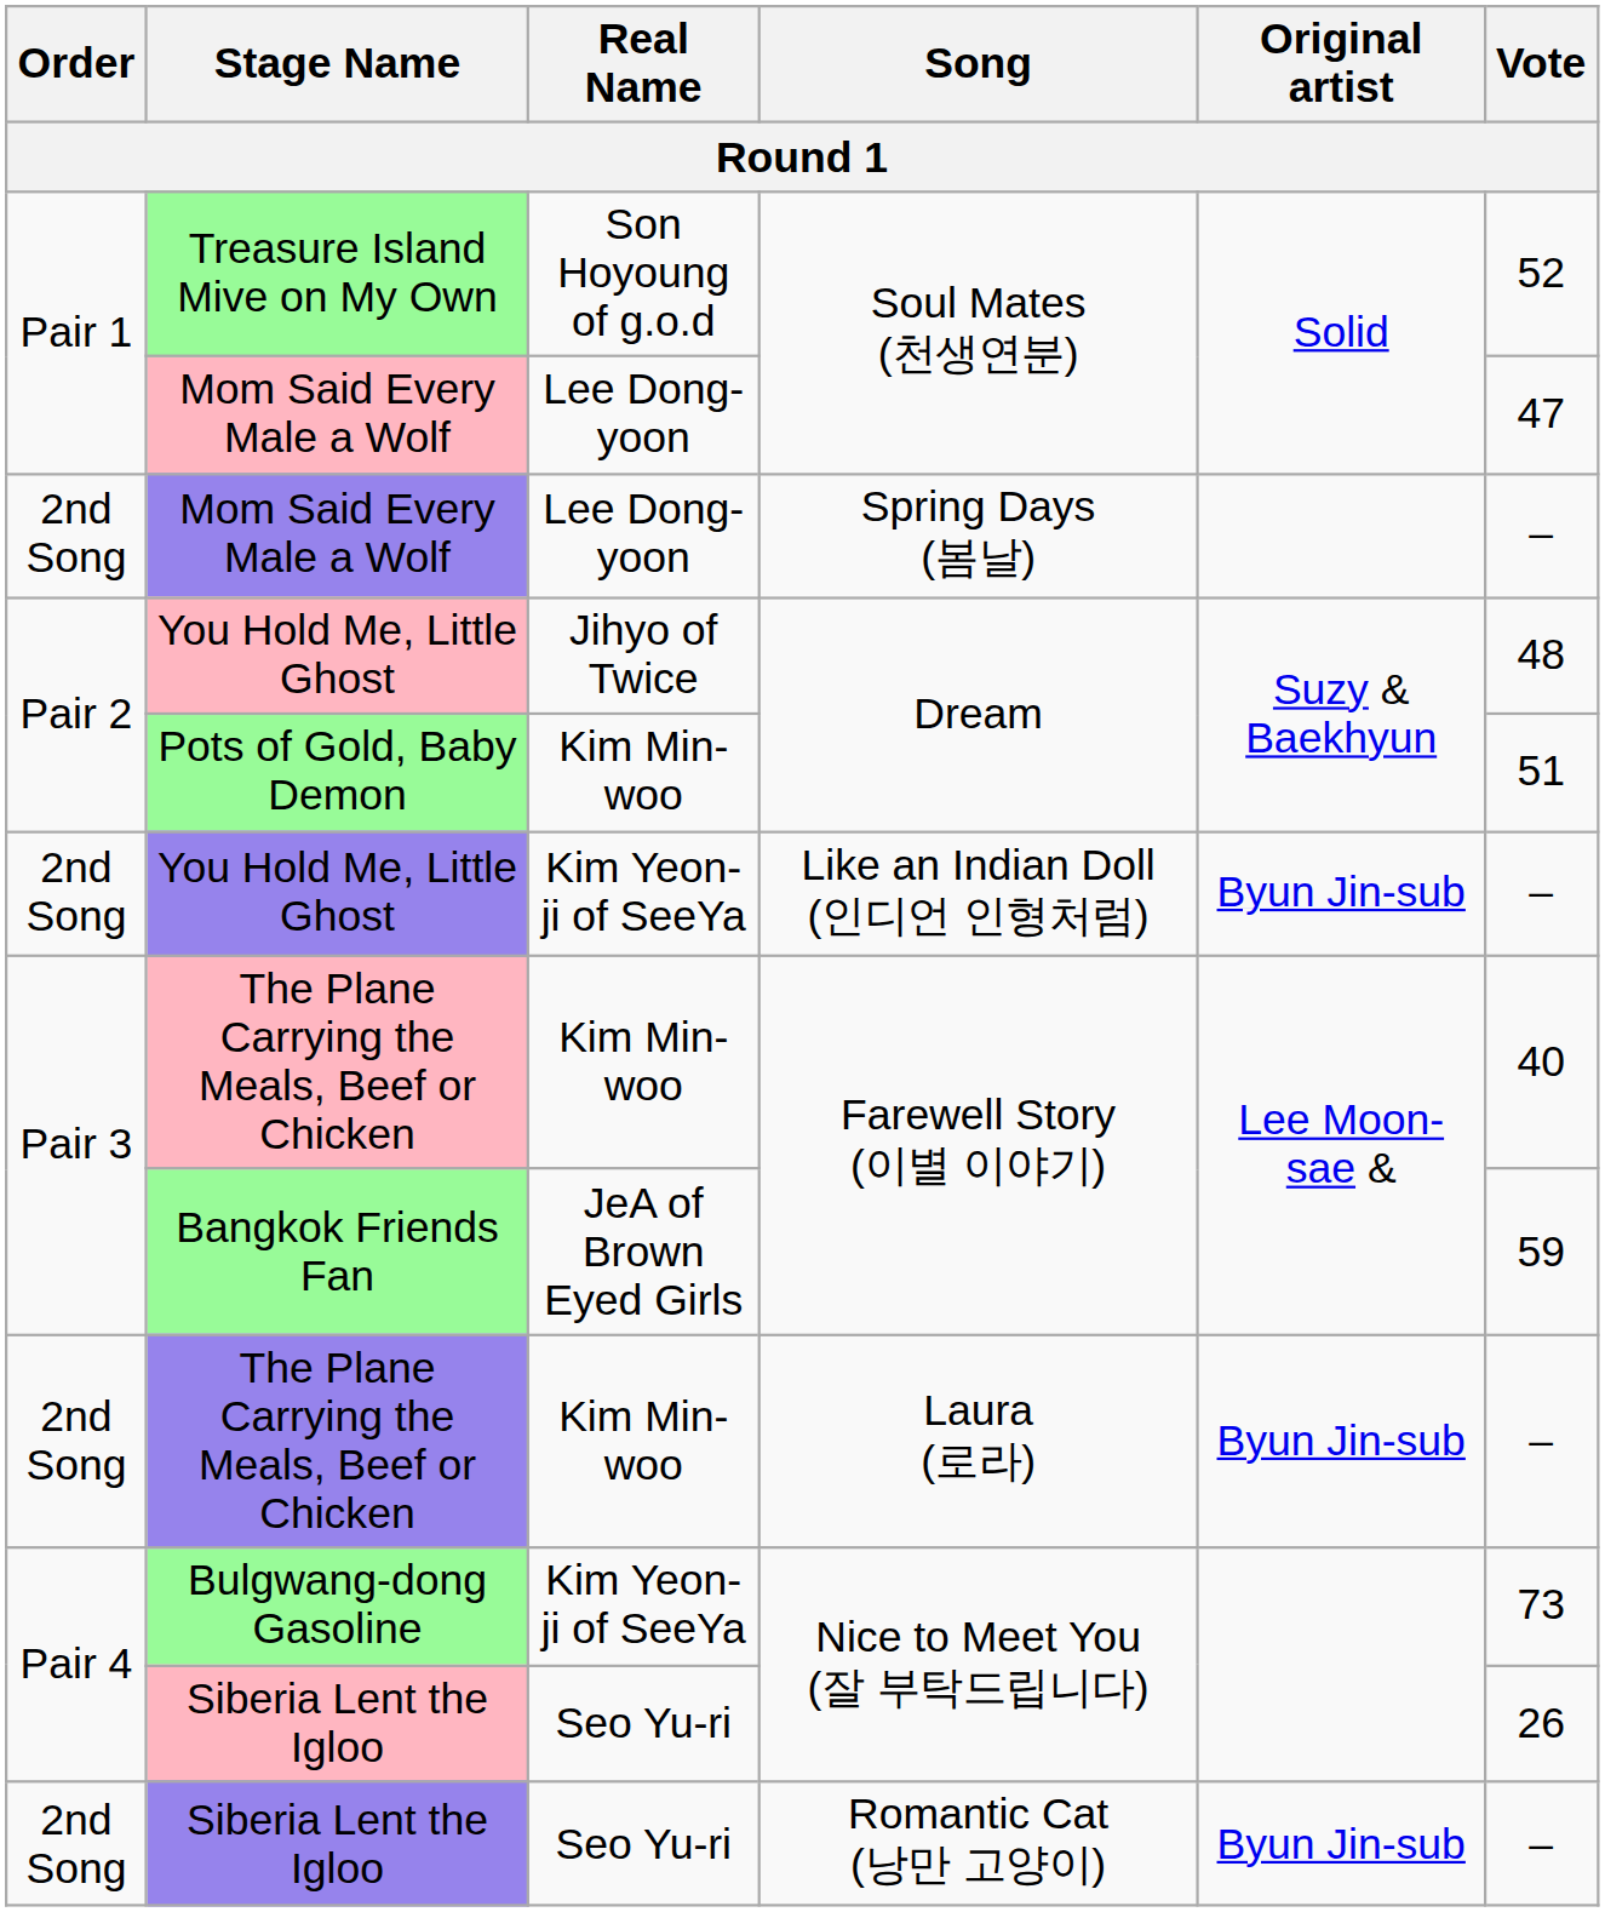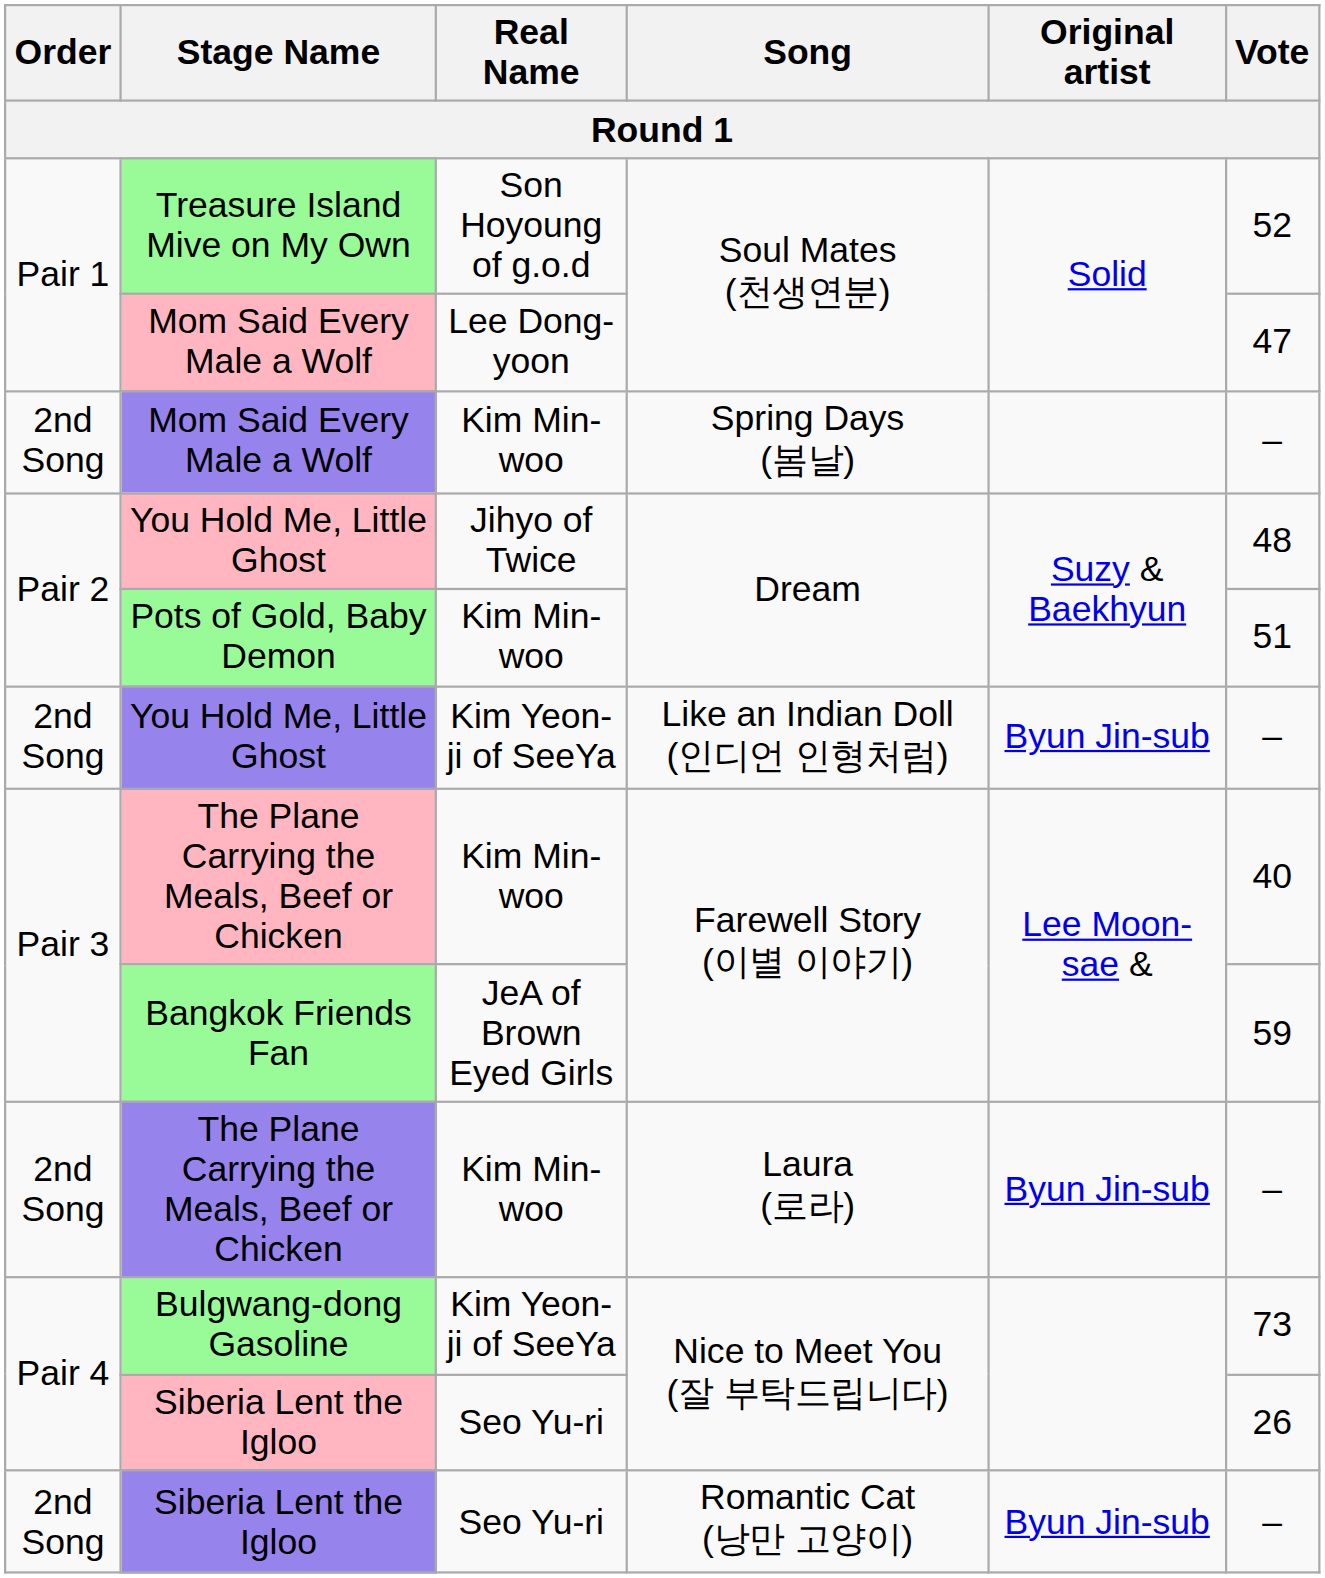 <table class="wikitable" style="text-align:center; width:95%;">
 <tr>
 <th style="width:1%;">Order</th>
 <th style="width:20%;">Stage Name</th>
 <th style="width:12%;">Real Name</th>
 <th style="width:23%;">Song</th>
 <th style="width:15%;">Original artist</th>
 <th style="width:1%;">Vote</th>
 </tr>
 <tr>
 <th colspan=6>Round 1</th>
 </tr>
 <tr>
 <td rowspan=2>Pair 1</td>
 <td bgcolor="palegreen">Treasure Island Mive on My Own</td>
 <td>Son Hoyoung of g.o.d</td>
 <td rowspan=2>Soul Mates<br>(천생연분)</td>
 <td rowspan=2><a href='#'>Solid</a></td>
 <td>52</td>
 </tr>
 <tr>
 <td bgcolor="lightpink">Mom Said Every Male a Wolf</td>
 <td>Lee Dong-yoon</td>
 <td>47</td>
 </tr>
 <tr>
 <td>2nd Song</td>
 <td bgcolor="#9683EC">Mom Said Every Male a Wolf</td>
-<td>Lee Dong-yoon</td>
+<td>Kim Min-woo</td>
 <td>Spring Days<br>(봄날)</td>
 <td></td>
 <td>–</td>
 </tr>
 <tr>
 <td rowspan=2>Pair 2</td>
 <td bgcolor="lightpink">You Hold Me, Little Ghost</td>
 <td>Jihyo of Twice</td>
 <td rowspan=2>Dream</td>
 <td rowspan=2><a href='#'>Suzy</a> & <a href='#'>Baekhyun</a></td>
 <td>48</td>
 </tr>
 <tr>
 <td bgcolor="palegreen">Pots of Gold, Baby Demon</td>
 <td>Kim Min-woo</td>
 <td>51</td>
 </tr>
 <tr>
 <td>2nd Song</td>
 <td bgcolor="#9683EC">You Hold Me, Little Ghost</td>
 <td>Kim Yeon-ji of SeeYa</td>
 <td>Like an Indian Doll<br>(인디언 인형처럼)</td>
 <td><a href='#'>Byun Jin-sub</a></td>
 <td>–</td>
 </tr>
 <tr>
 <td rowspan=2>Pair 3</td>
 <td bgcolor="lightpink">The Plane Carrying the Meals, Beef or Chicken</td>
 <td>Kim Min-woo</td>
 <td rowspan=2>Farewell Story<br>(이별 이야기)</td>
 <td rowspan=2><a href='#'>Lee Moon-sae</a> & </td>
 <td>40</td>
 </tr>
 <tr>
 <td bgcolor="palegreen">Bangkok Friends Fan</td>
 <td>JeA of Brown Eyed Girls</td>
 <td>59</td>
 </tr>
 <tr>
 <td>2nd Song</td>
 <td bgcolor="#9683EC">The Plane Carrying the Meals, Beef or Chicken</td>
 <td>Kim Min-woo</td>
 <td>Laura<br>(로라)</td>
 <td><a href='#'>Byun Jin-sub</a></td>
 <td>–</td>
 </tr>
 <tr>
 <td rowspan=2>Pair 4</td>
 <td bgcolor="palegreen">Bulgwang-dong Gasoline</td>
 <td>Kim Yeon-ji of SeeYa</td>
 <td rowspan=2>Nice to Meet You<br>(잘 부탁드립니다)</td>
 <td rowspan=2></td>
 <td>73</td>
 </tr>
 <tr>
 <td bgcolor="lightpink">Siberia Lent the Igloo</td>
 <td>Seo Yu-ri</td>
 <td>26</td>
 </tr>
 <tr>
 <td>2nd Song</td>
 <td bgcolor="#9683EC">Siberia Lent the Igloo</td>
 <td>Seo Yu-ri</td>
 <td>Romantic Cat<br>(낭만 고양이)</td>
 <td><a href='#'>Byun Jin-sub</a></td>
 <td>–</td>
 </tr>
 </table>
